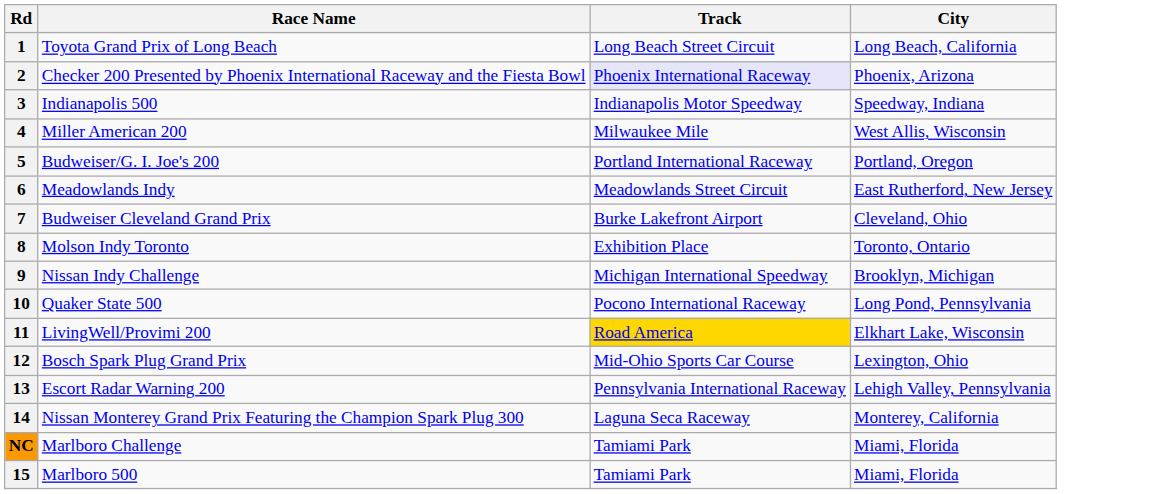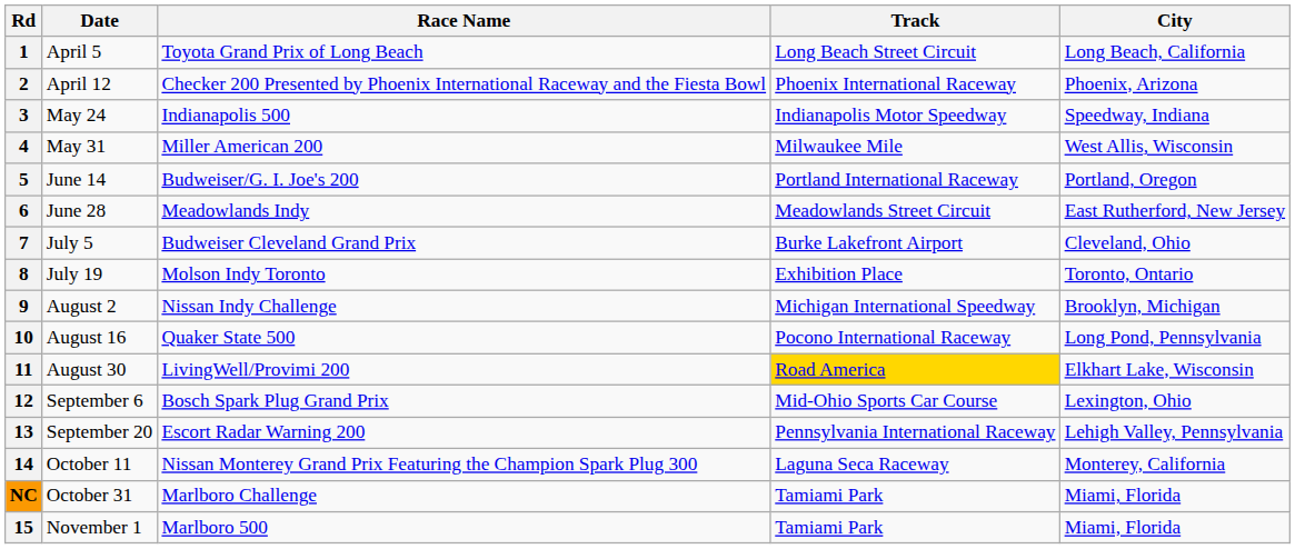 <table class="wikitable" style="font-size: 85%;">
 <tr>
 <th>Rd</th>
+<th>Date</th>
 <th>Race Name</th>
 <th>Track</th>
 <th>City</th>
 </tr>
 <tr>
 <th>1</th>
+<td>April 5</td>
 <td><a href='#'>Toyota Grand Prix of Long Beach</a></td>
 <td> <a href='#'>Long Beach Street Circuit</a></td>
 <td><a href='#'>Long Beach, California</a></td>
 </tr>
 <tr>
 <th>2</th>
+<td>April 12</td>
 <td><a href='#'>Checker 200 Presented by Phoenix International Raceway and the Fiesta Bowl</a></td>
-<td style="background: lavender;"> <a href='#'>Phoenix International Raceway</a></td>
+<td> <a href='#'>Phoenix International Raceway</a></td>
 <td><a href='#'>Phoenix, Arizona</a></td>
 </tr>
 <tr>
 <th>3</th>
+<td>May 24</td>
 <td><a href='#'>Indianapolis 500</a></td>
 <td> <a href='#'>Indianapolis Motor Speedway</a></td>
 <td><a href='#'>Speedway, Indiana</a></td>
 </tr>
 <tr>
 <th>4</th>
+<td>May 31</td>
 <td><a href='#'>Miller American 200</a></td>
 <td> <a href='#'>Milwaukee Mile</a></td>
 <td><a href='#'>West Allis, Wisconsin</a></td>
 </tr>
 <tr>
 <th>5</th>
+<td>June 14</td>
 <td><a href='#'>Budweiser/G. I. Joe's 200</a></td>
 <td> <a href='#'>Portland International Raceway</a></td>
 <td><a href='#'>Portland, Oregon</a></td>
 </tr>
 <tr>
 <th>6</th>
+<td>June 28</td>
 <td><a href='#'>Meadowlands Indy</a></td>
 <td> <a href='#'>Meadowlands Street Circuit</a></td>
 <td><a href='#'>East Rutherford, New Jersey</a></td>
 </tr>
 <tr>
 <th>7</th>
+<td>July 5</td>
 <td><a href='#'>Budweiser Cleveland Grand Prix</a></td>
 <td> <a href='#'>Burke Lakefront Airport</a></td>
 <td><a href='#'>Cleveland, Ohio</a></td>
 </tr>
 <tr>
 <th>8</th>
+<td>July 19</td>
 <td><a href='#'>Molson Indy Toronto</a></td>
 <td> <a href='#'>Exhibition Place</a></td>
 <td><a href='#'>Toronto, Ontario</a></td>
 </tr>
 <tr>
 <th>9</th>
+<td>August 2</td>
 <td><a href='#'>Nissan Indy Challenge</a></td>
 <td> <a href='#'>Michigan International Speedway</a></td>
 <td><a href='#'>Brooklyn, Michigan</a></td>
 </tr>
 <tr>
 <th>10</th>
+<td>August 16</td>
 <td><a href='#'>Quaker State 500</a></td>
 <td> <a href='#'>Pocono International Raceway</a></td>
 <td><a href='#'>Long Pond, Pennsylvania</a></td>
 </tr>
 <tr>
 <th>11</th>
+<td>August 30</td>
 <td><a href='#'>LivingWell/Provimi 200</a></td>
 <td style="background: gold;"> <a href='#'>Road America</a></td>
 <td><a href='#'>Elkhart Lake, Wisconsin</a></td>
 </tr>
 <tr>
 <th>12</th>
+<td>September 6</td>
 <td><a href='#'>Bosch Spark Plug Grand Prix</a></td>
 <td> <a href='#'>Mid-Ohio Sports Car Course</a></td>
 <td><a href='#'>Lexington, Ohio</a></td>
 </tr>
 <tr>
 <th>13</th>
+<td>September 20</td>
 <td><a href='#'>Escort Radar Warning 200</a></td>
 <td> <a href='#'>Pennsylvania International Raceway</a></td>
 <td><a href='#'>Lehigh Valley, Pennsylvania</a></td>
 </tr>
 <tr>
 <th>14</th>
+<td>October 11</td>
 <td><a href='#'>Nissan Monterey Grand Prix Featuring the Champion Spark Plug 300</a></td>
 <td> <a href='#'>Laguna Seca Raceway</a></td>
 <td><a href='#'>Monterey, California</a></td>
 </tr>
 <tr>
 <th style="background:#fb9902; text-align:center;"><strong>NC</strong></th>
+<td>October 31</td>
 <td><a href='#'>Marlboro Challenge</a></td>
 <td> <a href='#'>Tamiami Park</a></td>
 <td><a href='#'>Miami, Florida</a></td>
 </tr>
 <tr>
 <th>15</th>
+<td>November 1</td>
 <td><a href='#'>Marlboro 500</a></td>
 <td> <a href='#'>Tamiami Park</a></td>
 <td><a href='#'>Miami, Florida</a></td>
 </tr>
 </table>
